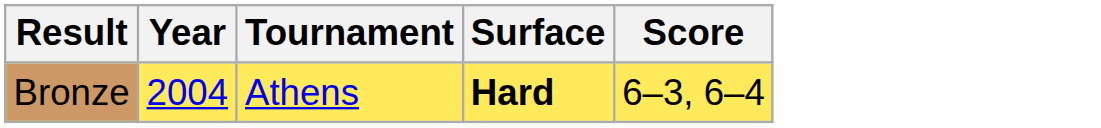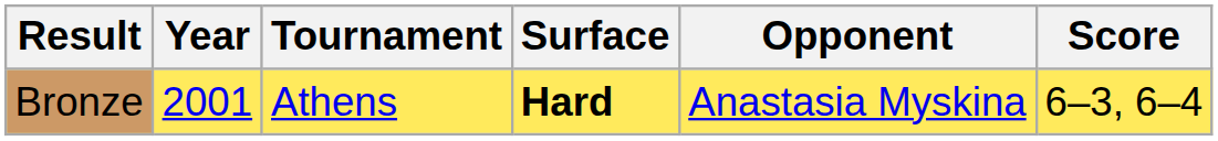 <table class="sortable wikitable">
 <tr>
 <th>Result</th>
 <th>Year</th>
 <th>Tournament</th>
 <th>Surface</th>
+<th>Opponent</th>
 <th>Score</th>
 </tr>
 <tr bgcolor=FFEA5C>
 <td bgcolor=cc9966>Bronze</td>
-<td><a href='#'>2004</a></td>
+<td><a href='#'>2001</a></td>
 <td><a href='#'>Athens</a></td>
 <td><strong>Hard</strong></td>
+<td> <a href='#'>Anastasia Myskina</a></td>
 <td>6–3, 6–4</td>
 </tr>
 </table>
